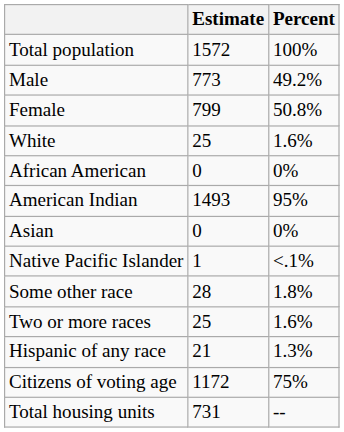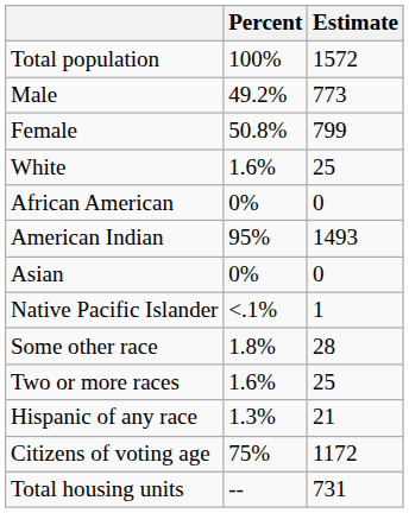 <table class="wikitable">
 <tr>
 <th></th>
+<th>Percent</th>
 <th>Estimate</th>
-<th>Percent</th>
 </tr>
 <tr>
 <td>Total population</td>
+<td>100%</td>
 <td>1572</td>
-<td>100%</td>
 </tr>
 <tr>
 <td>Male</td>
+<td>49.2%</td>
 <td>773</td>
-<td>49.2%</td>
 </tr>
 <tr>
 <td>Female</td>
+<td>50.8%</td>
 <td>799</td>
-<td>50.8%</td>
 </tr>
 <tr>
 <td>White</td>
+<td>1.6%</td>
 <td>25</td>
-<td>1.6%</td>
 </tr>
 <tr>
 <td>African American</td>
+<td>0%</td>
 <td>0</td>
-<td>0%</td>
 </tr>
 <tr>
 <td>American Indian</td>
+<td>95%</td>
 <td>1493</td>
-<td>95%</td>
 </tr>
 <tr>
 <td>Asian</td>
+<td>0%</td>
 <td>0</td>
-<td>0%</td>
 </tr>
 <tr>
 <td>Native Pacific Islander</td>
+<td><.1%</td>
 <td>1</td>
-<td><.1%</td>
 </tr>
 <tr>
 <td>Some other race</td>
+<td>1.8%</td>
 <td>28</td>
-<td>1.8%</td>
 </tr>
 <tr>
 <td>Two or more races</td>
+<td>1.6%</td>
 <td>25</td>
-<td>1.6%</td>
 </tr>
 <tr>
 <td>Hispanic of any race</td>
+<td>1.3%</td>
 <td>21</td>
-<td>1.3%</td>
 </tr>
 <tr>
 <td>Citizens of voting age</td>
+<td>75%</td>
 <td>1172</td>
-<td>75%</td>
 </tr>
 <tr>
 <td>Total housing units</td>
+<td>--</td>
 <td>731</td>
-<td>--</td>
 </tr>
 </table>
